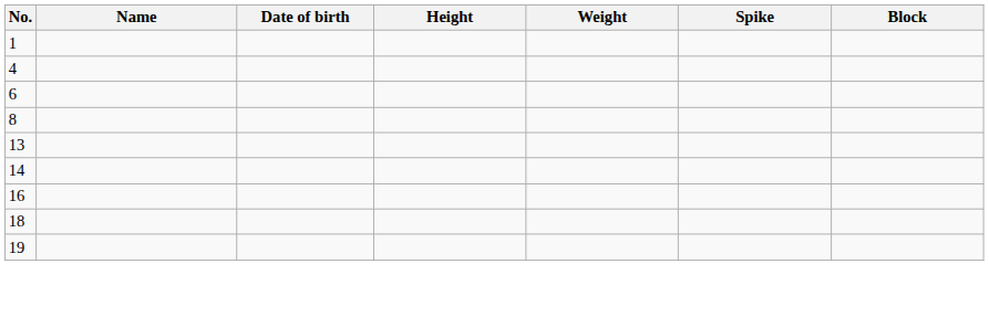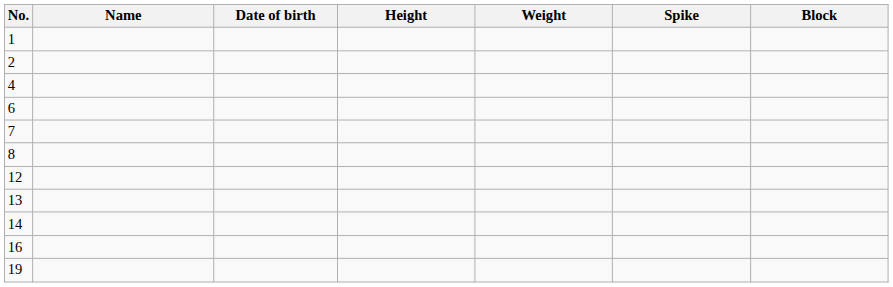 <table class=wikitable sortable style=font-size:100%; text-align:center;>
 <tr>
 <th>No.</th>
 <th style=width:12em>Name</th>
 <th style=width:8em>Date of birth</th>
 <th style=width:9em>Height</th>
 <th style=width:9em>Weight</th>
 <th style=width:9em>Spike</th>
 <th style=width:9em>Block</th>
 </tr>
 <tr>
 <td>1</td>
+<td align=left></td>
+<td align=right></td>
+<td></td>
+<td></td>
+<td></td>
+<td></td>
+</tr>
+<tr>
+<td>2</td>
 <td align=left></td>
 <td align=right></td>
 <td></td>
 <td></td>
 <td></td>
 <td></td>
 </tr>
 <tr>
 <td>4</td>
 <td align=left></td>
 <td align=right></td>
 <td></td>
 <td></td>
 <td></td>
 <td></td>
 </tr>
 <tr>
 <td>6</td>
 <td align=left></td>
 <td align=right></td>
 <td></td>
 <td></td>
 <td></td>
 <td></td>
 </tr>
 <tr>
+<td>7</td>
+<td align=left></td>
+<td align=right></td>
+<td></td>
+<td></td>
+<td></td>
+<td></td>
+</tr>
+<tr>
 <td>8</td>
+<td align=left></td>
+<td align=right></td>
+<td></td>
+<td></td>
+<td></td>
+<td></td>
+</tr>
+<tr>
+<td>12</td>
 <td align=left></td>
 <td align=right></td>
 <td></td>
 <td></td>
 <td></td>
 <td></td>
 </tr>
 <tr>
 <td>13</td>
 <td align=left></td>
 <td align=right></td>
 <td></td>
 <td></td>
 <td></td>
 <td></td>
 </tr>
 <tr>
 <td>14</td>
 <td align=left></td>
 <td align=right></td>
 <td></td>
 <td></td>
 <td></td>
 <td></td>
 </tr>
 <tr>
 <td>16</td>
 <td align=left></td>
 <td align=right></td>
 <td></td>
 <td></td>
 <td></td>
 <td></td>
 </tr>
 <tr>
-<td>18</td>
-<td align=left></td>
-<td align=right></td>
-<td></td>
-<td></td>
-<td></td>
-<td></td>
-</tr>
-<tr>
 <td>19</td>
 <td align=left></td>
 <td align=right></td>
 <td></td>
 <td></td>
 <td></td>
 <td></td>
 </tr>
 </table>
